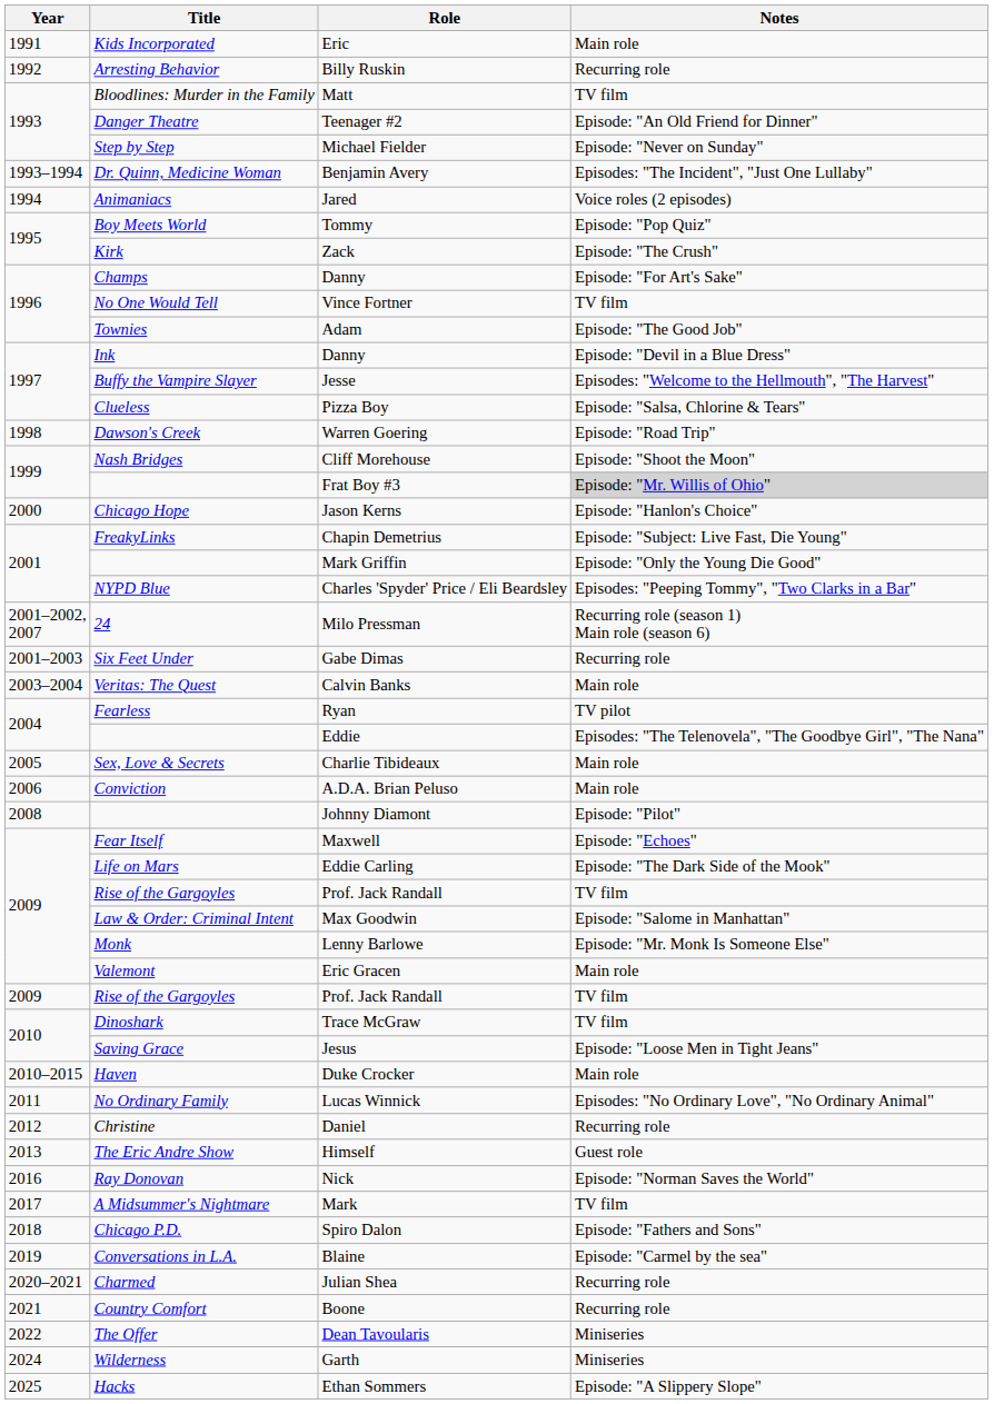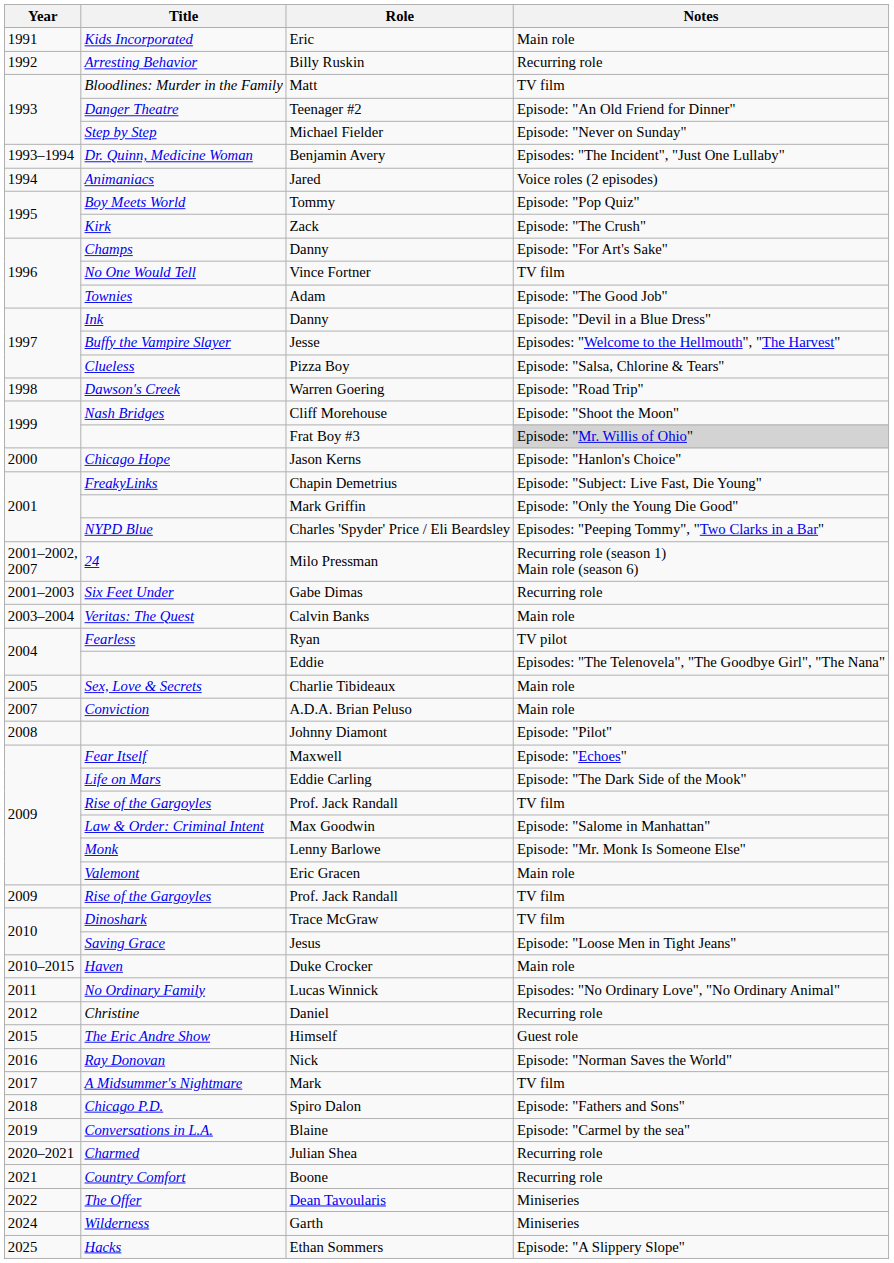 <table class="wikitable sortable">
 <tr>
 <th>Year</th>
 <th>Title</th>
 <th>Role</th>
 <th class="unsortable">Notes</th>
 </tr>
 <tr>
 <td>1991</td>
 <td><em><a href='#'>Kids Incorporated</a></em></td>
 <td>Eric</td>
 <td>Main role</td>
 </tr>
 <tr>
 <td>1992</td>
 <td><em><a href='#'>Arresting Behavior</a></em></td>
 <td>Billy Ruskin</td>
 <td>Recurring role</td>
 </tr>
 <tr>
 <td rowspan="3">1993</td>
 <td><em>Bloodlines: Murder in the Family</em></td>
 <td>Matt</td>
 <td>TV film</td>
 </tr>
 <tr>
 <td><em><a href='#'>Danger Theatre</a></em></td>
 <td>Teenager #2</td>
 <td>Episode: "An Old Friend for Dinner"</td>
 </tr>
 <tr>
 <td><em><a href='#'>Step by Step</a></em></td>
 <td>Michael Fielder</td>
 <td>Episode: "Never on Sunday"</td>
 </tr>
 <tr>
 <td>1993–1994</td>
 <td><em><a href='#'>Dr. Quinn, Medicine Woman</a></em></td>
 <td>Benjamin Avery</td>
 <td>Episodes: "The Incident", "Just One Lullaby"</td>
 </tr>
 <tr>
 <td>1994</td>
 <td><em><a href='#'>Animaniacs</a></em></td>
 <td>Jared</td>
 <td>Voice roles (2 episodes)</td>
 </tr>
 <tr>
 <td rowspan="2">1995</td>
 <td><em><a href='#'>Boy Meets World</a></em></td>
 <td>Tommy</td>
 <td>Episode: "Pop Quiz"</td>
 </tr>
 <tr>
 <td><em><a href='#'>Kirk</a></em></td>
 <td>Zack</td>
 <td>Episode: "The Crush"</td>
 </tr>
 <tr>
 <td rowspan="3">1996</td>
 <td><em><a href='#'>Champs</a></em></td>
 <td>Danny</td>
 <td>Episode: "For Art's Sake"</td>
 </tr>
 <tr>
 <td><em><a href='#'>No One Would Tell</a></em></td>
 <td>Vince Fortner</td>
 <td>TV film</td>
 </tr>
 <tr>
 <td><em><a href='#'>Townies</a></em></td>
 <td>Adam</td>
 <td>Episode: "The Good Job"</td>
 </tr>
 <tr>
 <td rowspan="3">1997</td>
 <td><em><a href='#'>Ink</a></em></td>
 <td>Danny</td>
 <td>Episode: "Devil in a Blue Dress"</td>
 </tr>
 <tr>
 <td><em><a href='#'>Buffy the Vampire Slayer</a></em></td>
 <td>Jesse</td>
 <td>Episodes: "<a href='#'>Welcome to the Hellmouth</a>", "<a href='#'>The Harvest</a>"</td>
 </tr>
 <tr>
 <td><em><a href='#'>Clueless</a></em></td>
 <td>Pizza Boy</td>
 <td>Episode: "Salsa, Chlorine & Tears"</td>
 </tr>
 <tr>
 <td>1998</td>
 <td><em><a href='#'>Dawson's Creek</a></em></td>
 <td>Warren Goering</td>
 <td>Episode: "Road Trip"</td>
 </tr>
 <tr>
 <td rowspan="2">1999</td>
 <td><em><a href='#'>Nash Bridges</a></em></td>
 <td>Cliff Morehouse</td>
 <td>Episode: "Shoot the Moon"</td>
 </tr>
 <tr>
 <td><em></em></td>
 <td>Frat Boy #3</td>
 <td style="background: lightgrey;">Episode: "<a href='#'>Mr. Willis of Ohio</a>"</td>
 </tr>
 <tr>
 <td>2000</td>
 <td><em><a href='#'>Chicago Hope</a></em></td>
 <td>Jason Kerns</td>
 <td>Episode: "Hanlon's Choice"</td>
 </tr>
 <tr>
 <td rowspan="3">2001</td>
 <td><em><a href='#'>FreakyLinks</a></em></td>
 <td>Chapin Demetrius</td>
 <td>Episode: "Subject: Live Fast, Die Young"</td>
 </tr>
 <tr>
 <td><em></em></td>
 <td>Mark Griffin</td>
 <td>Episode: "Only the Young Die Good"</td>
 </tr>
 <tr>
 <td><em><a href='#'>NYPD Blue</a></em></td>
 <td>Charles 'Spyder' Price / Eli Beardsley</td>
 <td>Episodes: "Peeping Tommy", "<a href='#'>Two Clarks in a Bar</a>"</td>
 </tr>
 <tr>
 <td>2001–2002,<br>2007</td>
 <td><em><a href='#'>24</a></em></td>
 <td>Milo Pressman</td>
 <td>Recurring role (season 1)<br>Main role (season 6)</td>
 </tr>
 <tr>
 <td>2001–2003</td>
 <td><em><a href='#'>Six Feet Under</a></em></td>
 <td>Gabe Dimas</td>
 <td>Recurring role</td>
 </tr>
 <tr>
 <td>2003–2004</td>
 <td><em><a href='#'>Veritas: The Quest</a></em></td>
 <td>Calvin Banks</td>
 <td>Main role</td>
 </tr>
 <tr>
 <td rowspan="2">2004</td>
 <td><em><a href='#'>Fearless</a></em></td>
 <td>Ryan</td>
 <td>TV pilot</td>
 </tr>
 <tr>
 <td><em></em></td>
 <td>Eddie</td>
 <td>Episodes: "The Telenovela", "The Goodbye Girl", "The Nana"</td>
 </tr>
 <tr>
 <td>2005</td>
 <td><em><a href='#'>Sex, Love & Secrets</a></em></td>
 <td>Charlie Tibideaux</td>
 <td>Main role</td>
 </tr>
 <tr>
-<td>2006</td>
+<td>2007</td>
 <td><em><a href='#'>Conviction</a></em></td>
 <td>A.D.A. Brian Peluso</td>
 <td>Main role</td>
 </tr>
 <tr>
 <td>2008</td>
 <td><em></em></td>
 <td>Johnny Diamont</td>
 <td>Episode: "Pilot"</td>
 </tr>
 <tr>
 <td rowspan="6">2009</td>
 <td><em><a href='#'>Fear Itself</a></em></td>
 <td>Maxwell</td>
 <td>Episode: "<a href='#'>Echoes</a>"</td>
 </tr>
 <tr>
 <td><em><a href='#'>Life on Mars</a></em></td>
 <td>Eddie Carling</td>
 <td>Episode: "The Dark Side of the Mook"</td>
 </tr>
 <tr>
 <td><em><a href='#'>Rise of the Gargoyles</a></em></td>
 <td>Prof. Jack Randall</td>
 <td>TV film</td>
 </tr>
 <tr>
 <td><em><a href='#'>Law & Order: Criminal Intent</a></em></td>
 <td>Max Goodwin</td>
 <td>Episode: "Salome in Manhattan"</td>
 </tr>
 <tr>
 <td><em><a href='#'>Monk</a></em></td>
 <td>Lenny Barlowe</td>
 <td>Episode: "Mr. Monk Is Someone Else"</td>
 </tr>
 <tr>
 <td><em><a href='#'>Valemont</a></em></td>
 <td>Eric Gracen</td>
 <td>Main role</td>
 </tr>
 <tr>
 <td>2009</td>
 <td><em><a href='#'>Rise of the Gargoyles</a></em></td>
 <td>Prof. Jack Randall</td>
 <td>TV film</td>
 </tr>
 <tr>
 <td rowspan="2">2010</td>
 <td><em><a href='#'>Dinoshark</a></em></td>
 <td>Trace McGraw</td>
 <td>TV film</td>
 </tr>
 <tr>
 <td><em><a href='#'>Saving Grace</a></em></td>
 <td>Jesus</td>
 <td>Episode: "Loose Men in Tight Jeans"</td>
 </tr>
 <tr>
 <td>2010–2015</td>
 <td><em><a href='#'>Haven</a></em></td>
 <td>Duke Crocker</td>
 <td>Main role</td>
 </tr>
 <tr>
 <td>2011</td>
 <td><em><a href='#'>No Ordinary Family</a></em></td>
 <td>Lucas Winnick</td>
 <td>Episodes: "No Ordinary Love", "No Ordinary Animal"</td>
 </tr>
 <tr>
 <td>2012</td>
 <td><em>Christine</em></td>
 <td>Daniel</td>
 <td>Recurring role</td>
 </tr>
 <tr>
-<td>2013</td>
+<td>2015</td>
 <td><em><a href='#'>The Eric Andre Show</a></em></td>
 <td>Himself</td>
 <td>Guest role</td>
 </tr>
 <tr>
 <td>2016</td>
 <td><em><a href='#'>Ray Donovan</a></em></td>
 <td>Nick</td>
 <td>Episode: "Norman Saves the World"</td>
 </tr>
 <tr>
 <td>2017</td>
 <td><em><a href='#'>A Midsummer's Nightmare</a></em></td>
 <td>Mark</td>
 <td>TV film</td>
 </tr>
 <tr>
 <td>2018</td>
 <td><em><a href='#'>Chicago P.D.</a></em></td>
 <td>Spiro Dalon</td>
 <td>Episode: "Fathers and Sons"</td>
 </tr>
 <tr>
 <td>2019</td>
 <td><em><a href='#'>Conversations in L.A.</a></em></td>
 <td>Blaine</td>
 <td>Episode: "Carmel by the sea"</td>
 </tr>
 <tr>
 <td>2020–2021</td>
 <td><em><a href='#'>Charmed</a></em></td>
 <td>Julian Shea</td>
 <td>Recurring role</td>
 </tr>
 <tr>
 <td>2021</td>
 <td><em><a href='#'>Country Comfort</a></em></td>
 <td>Boone</td>
 <td>Recurring role</td>
 </tr>
 <tr>
 <td>2022</td>
 <td><em><a href='#'>The Offer</a></em></td>
 <td><a href='#'>Dean Tavoularis</a></td>
 <td>Miniseries</td>
 </tr>
 <tr>
 <td>2024</td>
 <td><em><a href='#'>Wilderness</a></em></td>
 <td>Garth</td>
 <td>Miniseries</td>
 </tr>
 <tr>
 <td>2025</td>
 <td><em><a href='#'>Hacks</a></em></td>
 <td>Ethan Sommers</td>
 <td>Episode: "A Slippery Slope"</td>
 </tr>
 </table>
